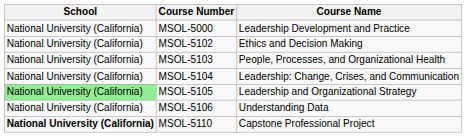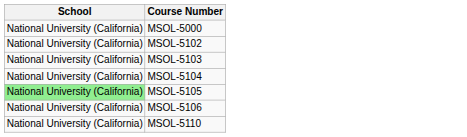 <table class="wikitable">
 <tr>
 <th>School</th>
 <th>Course Number</th>
-<th>Course Name</th>
 </tr>
 <tr>
 <td>National University (California)</td>
 <td>MSOL-5000</td>
-<td>Leadership Development and Practice</td>
 </tr>
 <tr>
 <td>National University (California)</td>
 <td>MSOL-5102</td>
-<td>Ethics and Decision Making</td>
 </tr>
 <tr>
 <td>National University (California)</td>
 <td>MSOL-5103</td>
-<td>People, Processes, and Organizational Health</td>
 </tr>
 <tr>
 <td>National University (California)</td>
 <td>MSOL-5104</td>
-<td>Leadership: Change, Crises, and Communication</td>
 </tr>
 <tr>
 <td style="background: lightgreen;">National University (California)</td>
 <td>MSOL-5105</td>
-<td>Leadership and Organizational Strategy</td>
 </tr>
 <tr>
 <td>National University (California)</td>
 <td>MSOL-5106</td>
-<td>Understanding Data</td>
 </tr>
 <tr>
-<td><strong>National University (California)</strong></td>
+<td>National University (California)</td>
 <td>MSOL-5110</td>
-<td>Capstone Professional Project</td>
 </tr>
 </table>
